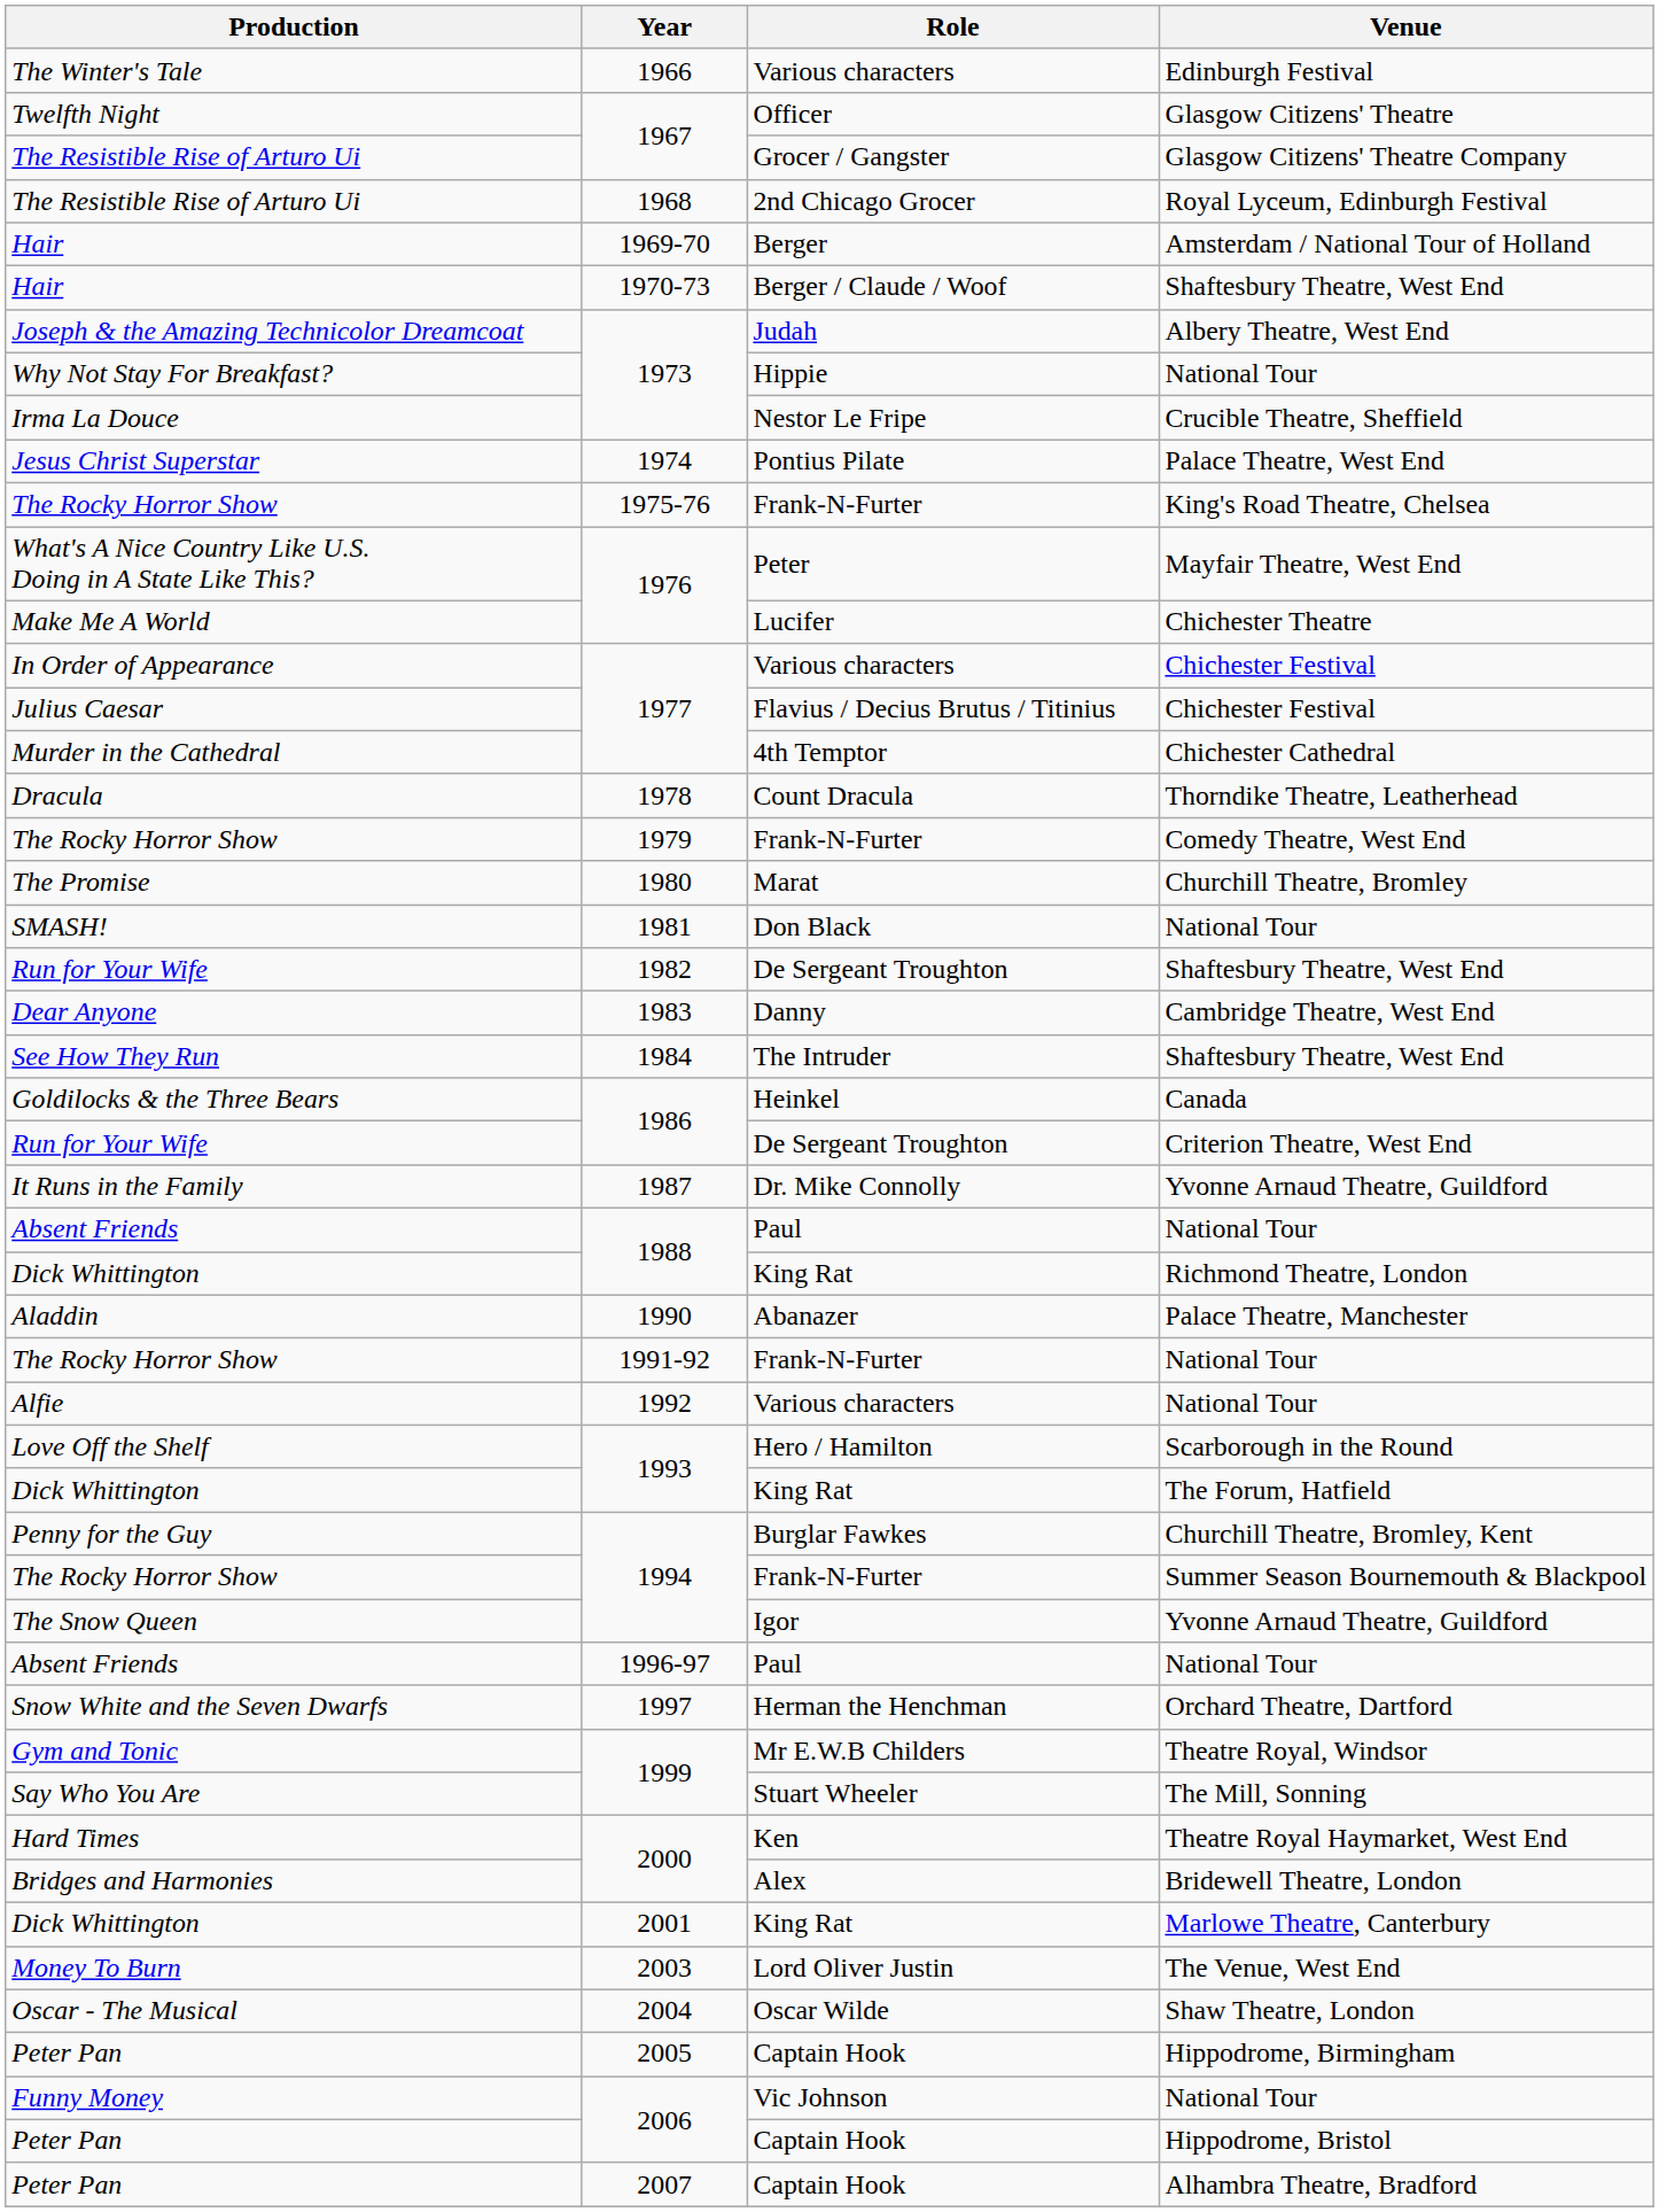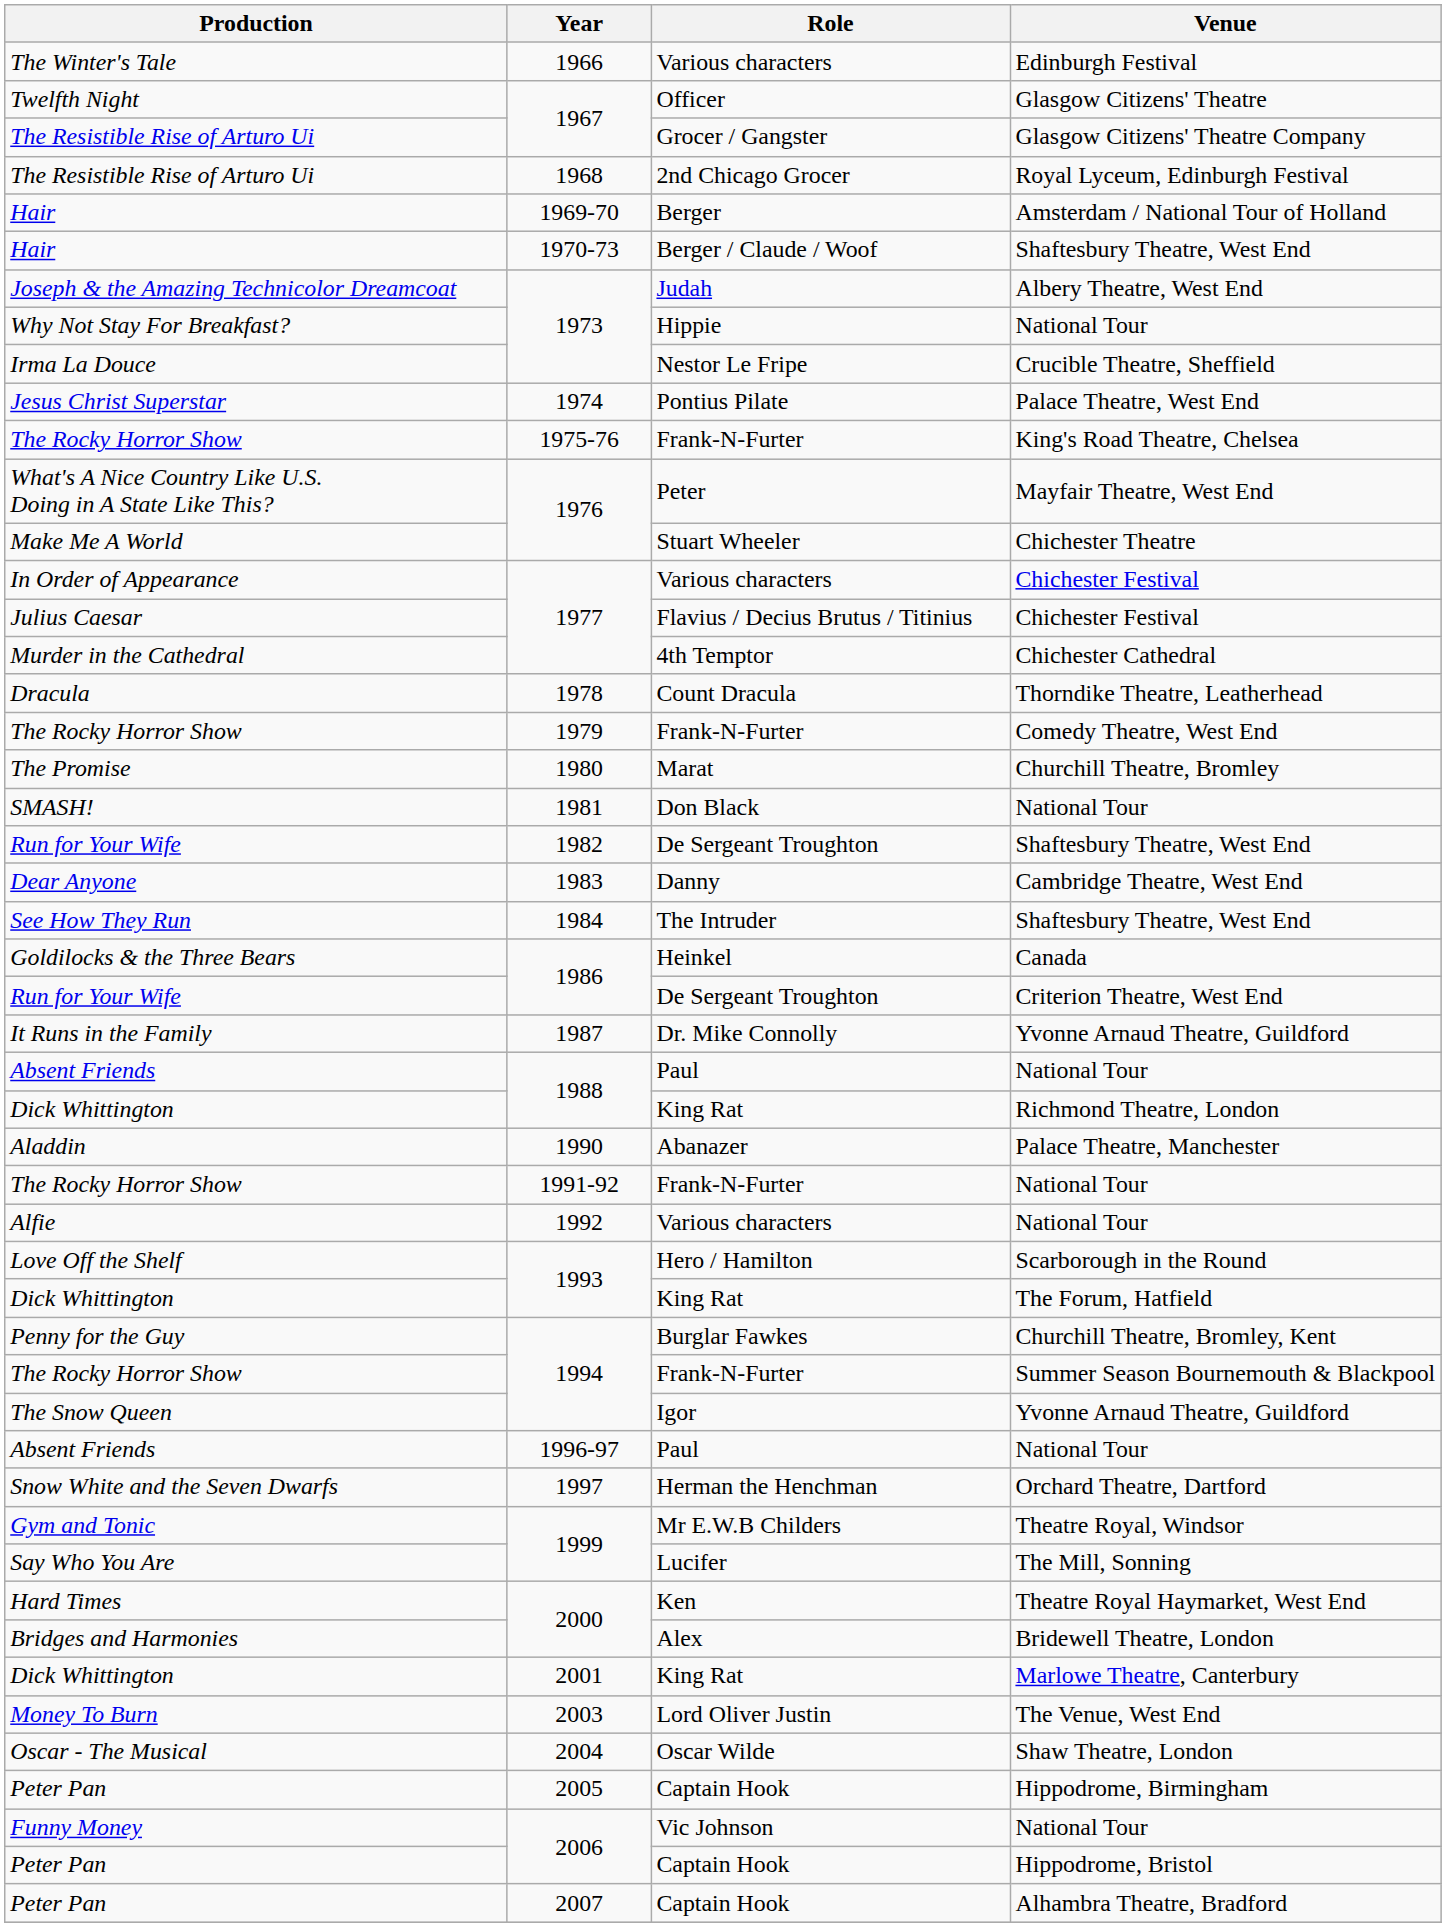 <table class="wikitable sortable">
 <tr>
 <th style="width: 35%">Production</th>
 <th style="width: 10%">Year</th>
 <th style="width: 25%" class="unsortable">Role</th>
 <th style="width: 30%" class="unsortable">Venue</th>
 </tr>
 <tr>
 <td><em>The Winter's Tale</em></td>
 <td align=center>1966</td>
 <td>Various characters</td>
 <td>Edinburgh Festival</td>
 </tr>
 <tr>
 <td><em>Twelfth Night</em></td>
 <td rowspan="2" align="center">1967</td>
 <td>Officer</td>
 <td>Glasgow Citizens' Theatre</td>
 </tr>
 <tr>
 <td><em><a href='#'>The Resistible Rise of Arturo Ui</a></em></td>
 <td>Grocer / Gangster</td>
 <td>Glasgow Citizens' Theatre Company</td>
 </tr>
 <tr>
 <td><em>The Resistible Rise of Arturo Ui</em></td>
 <td align=center>1968</td>
 <td>2nd Chicago Grocer</td>
 <td>Royal Lyceum, Edinburgh Festival</td>
 </tr>
 <tr>
 <td><em><a href='#'>Hair</a></em></td>
 <td align=center>1969-70</td>
 <td>Berger</td>
 <td>Amsterdam / National Tour of Holland</td>
 </tr>
 <tr>
 <td><em><a href='#'>Hair</a></em></td>
 <td align=center>1970-73</td>
 <td>Berger / Claude / Woof</td>
 <td>Shaftesbury Theatre, West End</td>
 </tr>
 <tr>
 <td><a href='#'><em>Joseph & the Amazing Technicolor Dreamcoat</em></a></td>
 <td rowspan="3" align="center">1973</td>
 <td><a href='#'>Judah</a></td>
 <td>Albery Theatre, West End</td>
 </tr>
 <tr>
 <td><em>Why Not Stay For Breakfast?</em></td>
 <td>Hippie</td>
 <td>National Tour</td>
 </tr>
 <tr>
 <td><em>Irma La Douce</em></td>
 <td>Nestor Le Fripe</td>
 <td>Crucible Theatre, Sheffield</td>
 </tr>
 <tr>
 <td><em><a href='#'>Jesus Christ Superstar</a></em></td>
 <td align=center>1974</td>
 <td>Pontius Pilate</td>
 <td>Palace Theatre, West End</td>
 </tr>
 <tr>
 <td><em><a href='#'>The Rocky Horror Show</a></em></td>
 <td align=center>1975-76</td>
 <td>Frank-N-Furter</td>
 <td>King's Road Theatre, Chelsea</td>
 </tr>
 <tr>
 <td><em>What's A Nice Country Like U.S.<br>Doing in A State Like This?</em></td>
 <td rowspan="2" align="center">1976</td>
 <td>Peter</td>
 <td>Mayfair Theatre, West End</td>
 </tr>
 <tr>
 <td><em>Make Me A World</em></td>
-<td>Lucifer</td>
+<td>Stuart Wheeler</td>
 <td>Chichester Theatre</td>
 </tr>
 <tr>
 <td><em>In Order of Appearance</em></td>
 <td rowspan="3" align="center">1977</td>
 <td>Various characters</td>
 <td><a href='#'>Chichester Festival</a></td>
 </tr>
 <tr>
 <td><em>Julius Caesar</em></td>
 <td>Flavius / Decius Brutus / Titinius</td>
 <td>Chichester Festival</td>
 </tr>
 <tr>
 <td><em>Murder in the Cathedral</em></td>
 <td>4th Temptor</td>
 <td>Chichester Cathedral</td>
 </tr>
 <tr>
 <td><em>Dracula</em></td>
 <td align=center>1978</td>
 <td>Count Dracula</td>
 <td>Thorndike Theatre, Leatherhead</td>
 </tr>
 <tr>
 <td><em>The Rocky Horror Show</em></td>
 <td align=center>1979</td>
 <td>Frank-N-Furter</td>
 <td>Comedy Theatre, West End</td>
 </tr>
 <tr>
 <td><em>The Promise</em></td>
 <td align=center>1980</td>
 <td>Marat</td>
 <td>Churchill Theatre, Bromley</td>
 </tr>
 <tr>
 <td><em>SMASH!</em></td>
 <td align=center>1981</td>
 <td>Don Black</td>
 <td>National Tour</td>
 </tr>
 <tr>
 <td><em><a href='#'>Run for Your Wife</a></em></td>
 <td align=center>1982</td>
 <td>De Sergeant Troughton</td>
 <td>Shaftesbury Theatre, West End</td>
 </tr>
 <tr>
 <td><em><a href='#'>Dear Anyone</a></em></td>
 <td align=center>1983</td>
 <td>Danny</td>
 <td>Cambridge Theatre, West End</td>
 </tr>
 <tr>
 <td><em><a href='#'>See How They Run</a></em></td>
 <td align=center>1984</td>
 <td>The Intruder</td>
 <td>Shaftesbury Theatre, West End</td>
 </tr>
 <tr>
 <td><em>Goldilocks & the Three Bears</em></td>
 <td rowspan="2" align="center">1986</td>
 <td>Heinkel</td>
 <td>Canada</td>
 </tr>
 <tr>
 <td><em><a href='#'>Run for Your Wife</a></em></td>
 <td>De Sergeant Troughton</td>
 <td>Criterion Theatre, West End</td>
 </tr>
 <tr>
 <td><em>It Runs in the Family</em></td>
 <td align=center>1987</td>
 <td>Dr. Mike Connolly</td>
 <td>Yvonne Arnaud Theatre, Guildford</td>
 </tr>
 <tr>
 <td><em><a href='#'>Absent Friends</a></em></td>
 <td rowspan="2" align="center">1988</td>
 <td>Paul</td>
 <td>National Tour</td>
 </tr>
 <tr>
 <td><em>Dick Whittington</em></td>
 <td>King Rat</td>
 <td>Richmond Theatre, London</td>
 </tr>
 <tr>
 <td><em>Aladdin</em></td>
 <td align=center>1990</td>
 <td>Abanazer</td>
 <td>Palace Theatre, Manchester</td>
 </tr>
 <tr>
 <td><em>The Rocky Horror Show</em></td>
 <td align=center>1991-92</td>
 <td>Frank-N-Furter</td>
 <td>National Tour</td>
 </tr>
 <tr>
 <td><em>Alfie</em></td>
 <td align=center>1992</td>
 <td>Various characters</td>
 <td>National Tour</td>
 </tr>
 <tr>
 <td><em>Love Off the Shelf</em></td>
 <td rowspan="2" align="center">1993</td>
 <td>Hero / Hamilton</td>
 <td>Scarborough in the Round</td>
 </tr>
 <tr>
 <td><em>Dick Whittington</em></td>
 <td>King Rat</td>
 <td>The Forum, Hatfield</td>
 </tr>
 <tr>
 <td><em>Penny for the Guy</em></td>
 <td rowspan="3" align="center">1994</td>
 <td>Burglar Fawkes</td>
 <td>Churchill Theatre, Bromley, Kent</td>
 </tr>
 <tr>
 <td><em>The Rocky Horror Show</em></td>
 <td>Frank-N-Furter</td>
 <td>Summer Season Bournemouth & Blackpool</td>
 </tr>
 <tr>
 <td><em>The Snow Queen</em></td>
 <td>Igor</td>
 <td>Yvonne Arnaud Theatre, Guildford</td>
 </tr>
 <tr>
 <td><em>Absent Friends</em></td>
 <td align=center>1996-97</td>
 <td>Paul</td>
 <td>National Tour</td>
 </tr>
 <tr>
 <td><em>Snow White and the Seven Dwarfs</em></td>
 <td align=center>1997</td>
 <td>Herman the Henchman</td>
 <td>Orchard Theatre, Dartford</td>
 </tr>
 <tr>
 <td><em><a href='#'>Gym and Tonic</a></em></td>
 <td rowspan="2" align="center">1999</td>
 <td>Mr E.W.B Childers</td>
 <td>Theatre Royal, Windsor</td>
 </tr>
 <tr>
 <td><em>Say Who You Are</em></td>
-<td>Stuart Wheeler</td>
+<td>Lucifer</td>
 <td>The Mill, Sonning</td>
 </tr>
 <tr>
 <td><em>Hard Times</em></td>
 <td rowspan="2" align="center">2000</td>
 <td>Ken</td>
 <td>Theatre Royal Haymarket, West End</td>
 </tr>
 <tr>
 <td><em>Bridges and Harmonies</em></td>
 <td>Alex</td>
 <td>Bridewell Theatre, London</td>
 </tr>
 <tr>
 <td><em>Dick Whittington</em></td>
 <td align=center>2001</td>
 <td>King Rat</td>
 <td><a href='#'>Marlowe Theatre</a>, Canterbury</td>
 </tr>
 <tr>
 <td><em><a href='#'>Money To Burn</a></em></td>
 <td align=center>2003</td>
 <td>Lord Oliver Justin</td>
 <td>The Venue, West End</td>
 </tr>
 <tr>
 <td><em>Oscar - The Musical</em></td>
 <td align=center>2004</td>
 <td>Oscar Wilde</td>
 <td>Shaw Theatre, London</td>
 </tr>
 <tr>
 <td><em>Peter Pan</em></td>
 <td align=center>2005</td>
 <td>Captain Hook</td>
 <td>Hippodrome, Birmingham</td>
 </tr>
 <tr>
 <td><em><a href='#'>Funny Money</a></em></td>
 <td rowspan="2" align="center">2006</td>
 <td>Vic Johnson</td>
 <td>National Tour</td>
 </tr>
 <tr>
 <td><em>Peter Pan</em></td>
 <td>Captain Hook</td>
 <td>Hippodrome, Bristol</td>
 </tr>
 <tr>
 <td><em>Peter Pan</em></td>
 <td align=center>2007</td>
 <td>Captain Hook</td>
 <td>Alhambra Theatre, Bradford</td>
 </tr>
 <tr>
 </tr>
 </table>
